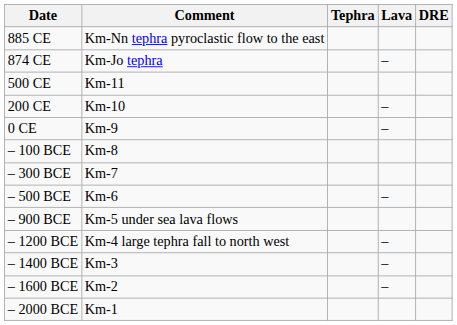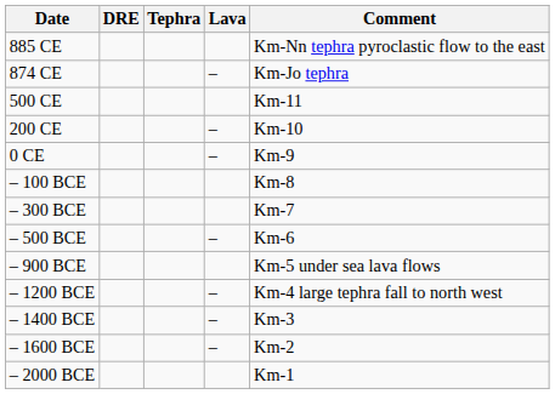 <table class="wikitable">
 <tr>
 <th>Date</th>
-<th>Comment</th>
+<th>DRE</th>
 <th>Tephra</th>
 <th>Lava</th>
-<th>DRE</th>
+<th>Comment</th>
 </tr>
 <tr>
 <td>885 CE</td>
-<td>Km-Nn <a href='#'>tephra</a> pyroclastic flow to the east</td>
 <td></td>
 <td></td>
 <td></td>
+<td>Km-Nn <a href='#'>tephra</a> pyroclastic flow to the east</td>
 </tr>
 <tr>
 <td>874 CE</td>
-<td>Km-Jo <a href='#'>tephra</a></td>
+<td></td>
 <td></td>
 <td>–</td>
-<td></td>
+<td>Km-Jo <a href='#'>tephra</a></td>
 </tr>
 <tr>
 <td>500 CE</td>
-<td>Km-11</td>
 <td></td>
 <td></td>
 <td></td>
+<td>Km-11</td>
 </tr>
 <tr>
 <td>200 CE</td>
-<td>Km-10</td>
+<td></td>
 <td></td>
 <td>–</td>
-<td></td>
+<td>Km-10</td>
 </tr>
 <tr>
 <td>0 CE</td>
-<td>Km-9</td>
+<td></td>
 <td></td>
 <td>–</td>
-<td></td>
+<td>Km-9</td>
 </tr>
 <tr>
 <td>– 100 BCE</td>
-<td>Km-8</td>
 <td></td>
 <td></td>
 <td></td>
+<td>Km-8</td>
 </tr>
 <tr>
 <td>– 300 BCE</td>
-<td>Km-7</td>
 <td></td>
 <td></td>
 <td></td>
+<td>Km-7</td>
 </tr>
 <tr>
 <td>– 500 BCE</td>
-<td>Km-6</td>
+<td></td>
 <td></td>
 <td>–</td>
-<td></td>
+<td>Km-6</td>
 </tr>
 <tr>
 <td>– 900 BCE</td>
-<td>Km-5 under sea lava flows</td>
 <td></td>
 <td></td>
 <td></td>
+<td>Km-5 under sea lava flows</td>
 </tr>
 <tr>
 <td>– 1200 BCE</td>
-<td>Km-4 large tephra fall to north west</td>
+<td></td>
 <td></td>
 <td>–</td>
-<td></td>
+<td>Km-4 large tephra fall to north west</td>
 </tr>
 <tr>
 <td>– 1400 BCE</td>
-<td>Km-3</td>
+<td></td>
 <td></td>
 <td>–</td>
-<td></td>
+<td>Km-3</td>
 </tr>
 <tr>
 <td>– 1600 BCE</td>
-<td>Km-2</td>
+<td></td>
 <td></td>
 <td>–</td>
-<td></td>
+<td>Km-2</td>
 </tr>
 <tr>
 <td>– 2000 BCE</td>
-<td>Km-1</td>
 <td></td>
 <td></td>
 <td></td>
+<td>Km-1</td>
 </tr>
 </table>
